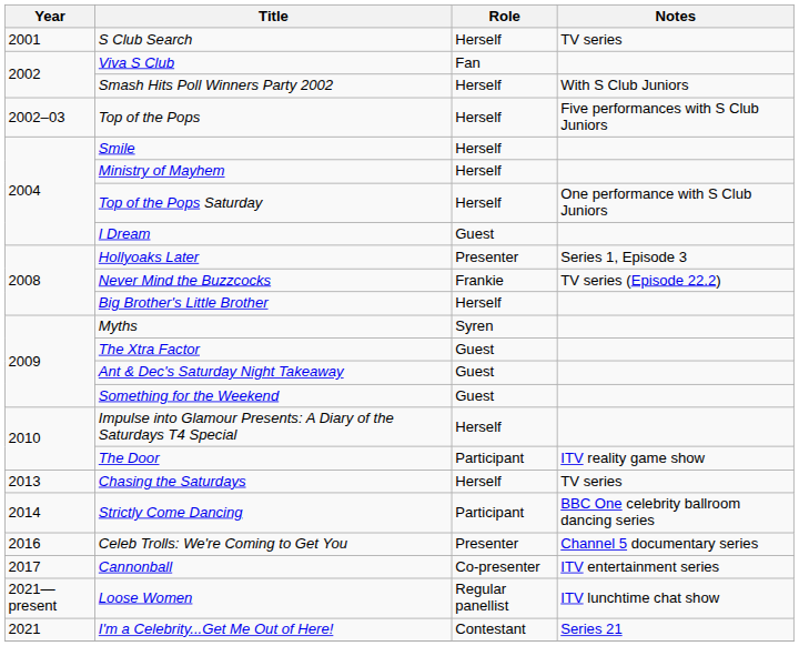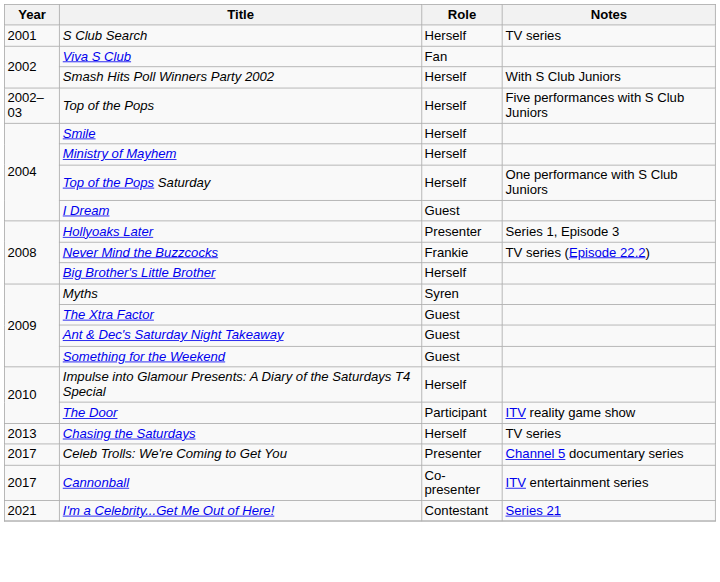 <table class="wikitable sortable">
 <tr>
 <th>Year</th>
 <th>Title</th>
 <th>Role</th>
 <th>Notes</th>
 </tr>
 <tr>
 <td>2001</td>
 <td><em>S Club Search</em></td>
 <td>Herself</td>
 <td>TV series</td>
 </tr>
 <tr>
 <td rowspan=2>2002</td>
 <td><em><a href='#'>Viva S Club</a></em></td>
 <td>Fan</td>
 <td></td>
 </tr>
 <tr>
 <td><em>Smash Hits Poll Winners Party 2002</em></td>
 <td>Herself</td>
 <td>With S Club Juniors</td>
 </tr>
 <tr>
 <td>2002–03</td>
 <td><em>Top of the Pops</em></td>
 <td>Herself</td>
 <td>Five performances with S Club Juniors</td>
 </tr>
 <tr>
 <td rowspan=4>2004</td>
 <td><em><a href='#'>Smile</a></em></td>
 <td>Herself</td>
 <td></td>
 </tr>
 <tr>
 <td><em><a href='#'>Ministry of Mayhem</a></em></td>
 <td>Herself</td>
 <td></td>
 </tr>
 <tr>
 <td><em><a href='#'>Top of the Pops</a> Saturday</em></td>
 <td>Herself</td>
 <td>One performance with S Club Juniors</td>
 </tr>
 <tr>
 <td><em><a href='#'>I Dream</a></em></td>
 <td>Guest</td>
 <td></td>
 </tr>
 <tr>
 <td rowspan=3>2008</td>
 <td><em><a href='#'>Hollyoaks Later</a></em></td>
 <td>Presenter</td>
 <td>Series 1, Episode 3</td>
 </tr>
 <tr>
 <td><em><a href='#'>Never Mind the Buzzcocks</a></em></td>
 <td>Frankie</td>
 <td>TV series (<a href='#'>Episode 22.2</a>)</td>
 </tr>
 <tr>
 <td><em><a href='#'>Big Brother's Little Brother</a></em></td>
 <td>Herself</td>
 <td></td>
 </tr>
 <tr>
 <td rowspan=4>2009</td>
 <td><em>Myths</em></td>
 <td>Syren</td>
 <td></td>
 </tr>
 <tr>
 <td><em><a href='#'>The Xtra Factor</a></em></td>
 <td>Guest</td>
 <td></td>
 </tr>
 <tr>
 <td><em><a href='#'>Ant & Dec's Saturday Night Takeaway</a></em></td>
 <td>Guest</td>
 <td></td>
 </tr>
 <tr>
 <td><em><a href='#'>Something for the Weekend</a></em></td>
 <td>Guest</td>
 <td></td>
 </tr>
 <tr>
 <td rowspan=2>2010</td>
 <td><em>Impulse into Glamour Presents: A Diary of the Saturdays T4 Special</em></td>
 <td>Herself</td>
 <td></td>
 </tr>
 <tr>
 <td><em><a href='#'>The Door</a></em></td>
 <td>Participant</td>
 <td><a href='#'>ITV</a> reality game show</td>
 </tr>
 <tr>
 <td>2013</td>
 <td><em><a href='#'>Chasing the Saturdays</a></em></td>
 <td>Herself</td>
 <td>TV series</td>
 </tr>
 <tr>
-<td>2014</td>
-<td><em><a href='#'>Strictly Come Dancing</a></em></td>
-<td>Participant</td>
-<td><a href='#'>BBC One</a> celebrity ballroom dancing series</td>
-</tr>
-<tr>
-<td>2016</td>
+<td>2017</td>
 <td><em>Celeb Trolls: We're Coming to Get You</em></td>
 <td>Presenter</td>
 <td><a href='#'>Channel 5</a> documentary series</td>
 </tr>
 <tr>
 <td>2017</td>
 <td><em><a href='#'>Cannonball</a></em></td>
 <td>Co-presenter</td>
 <td><a href='#'>ITV</a> entertainment series</td>
 </tr>
 <tr>
-<td>2021—present</td>
-<td><em><a href='#'>Loose Women</a></em></td>
-<td>Regular panellist</td>
-<td><a href='#'>ITV</a> lunchtime chat show</td>
-</tr>
-<tr>
 <td>2021</td>
 <td><em><a href='#'>I'm a Celebrity...Get Me Out of Here!</a></em></td>
 <td>Contestant</td>
 <td><a href='#'>Series 21</a></td>
 </tr>
 <tr>
 </tr>
 </table>
